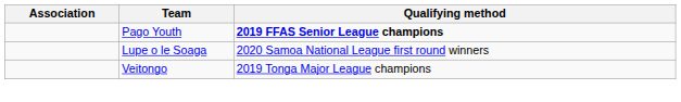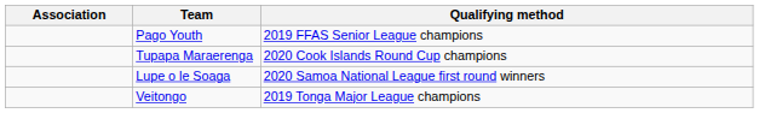 <table class="wikitable">
 <tr>
 <th width=150>Association</th>
 <th width=150>Team</th>
 <th width=600>Qualifying method</th>
 </tr>
 <tr>
 <td></td>
 <td><a href='#'>Pago Youth</a></td>
-<td><strong><a href='#'>2019 FFAS Senior League</a> champions</strong></td>
+<td><a href='#'>2019 FFAS Senior League</a> champions</td>
+</tr>
+<tr>
+<td></td>
+<td><a href='#'>Tupapa Maraerenga</a></td>
+<td><a href='#'>2020 Cook Islands Round Cup</a> champions</td>
 </tr>
 <tr>
 <td></td>
 <td><a href='#'>Lupe o le Soaga</a></td>
 <td><a href='#'>2020 Samoa National League first round</a> winners</td>
 </tr>
 <tr>
 <td></td>
 <td><a href='#'>Veitongo</a></td>
 <td><a href='#'>2019 Tonga Major League</a> champions</td>
 </tr>
 </table>
